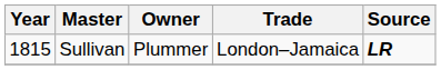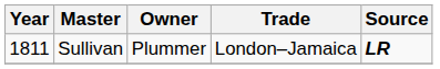 <table class=" wikitable">
 <tr>
 <th>Year</th>
 <th>Master</th>
 <th>Owner</th>
 <th>Trade</th>
 <th>Source</th>
 </tr>
 <tr>
-<td>1815</td>
+<td>1811</td>
 <td>Sullivan</td>
 <td>Plummer</td>
 <td>London–Jamaica</td>
 <td><strong><em>LR</em></strong></td>
 </tr>
 <tr>
 </tr>
 </table>
